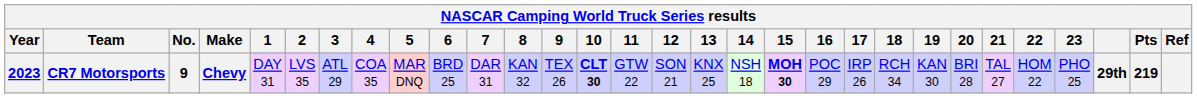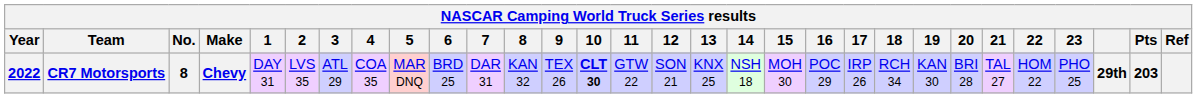 <table class="wikitable" style="text-align:center; font-size:75%">
 <tr>
 <th colspan=30><a href='#'>NASCAR Camping World Truck Series</a> results</th>
 </tr>
 <tr>
 <th>Year</th>
 <th>Team</th>
 <th>No.</th>
 <th>Make</th>
 <th>1</th>
 <th>2</th>
 <th>3</th>
 <th>4</th>
 <th>5</th>
 <th>6</th>
 <th>7</th>
 <th>8</th>
 <th>9</th>
 <th>10</th>
 <th>11</th>
 <th>12</th>
 <th>13</th>
 <th>14</th>
 <th>15</th>
 <th>16</th>
 <th>17</th>
 <th>18</th>
 <th>19</th>
 <th>20</th>
 <th>21</th>
 <th>22</th>
 <th>23</th>
 <th></th>
 <th>Pts</th>
 <th>Ref</th>
 </tr>
 <tr>
-<th><a href='#'>2023</a></th>
+<th><a href='#'>2022</a></th>
 <th><a href='#'>CR7 Motorsports</a></th>
-<th>9</th>
+<th>8</th>
 <th><a href='#'>Chevy</a></th>
 <td style="background:#EFCFFF;"><a href='#'>DAY</a><br><small>31</small></td>
 <td style="background:#EFCFFF;"><a href='#'>LVS</a><br><small>35</small></td>
 <td style="background:#CFCFFF;"><a href='#'>ATL</a><br><small>29</small></td>
 <td style="background:#EFCFFF;"><a href='#'>COA</a><br><small>35</small></td>
 <td style="background:#FFCFCF;"><a href='#'>MAR</a><br><small>DNQ</small></td>
 <td style="background:#CFCFFF;"><a href='#'>BRD</a><br><small>25</small></td>
 <td style="background:#EFCFFF;"><a href='#'>DAR</a><br><small>31</small></td>
 <td style="background:#CFCFFF;"><a href='#'>KAN</a><br><small>32</small></td>
 <td style="background:#CFCFFF;"><a href='#'>TEX</a><br><small>26</small></td>
 <td style="background:#CFCFFF;"><strong><a href='#'>CLT</a><br><small>30</small></strong></td>
 <td style="background:#CFCFFF;"><a href='#'>GTW</a><br><small>22</small></td>
 <td style="background:#CFCFFF;"><a href='#'>SON</a><br><small>21</small></td>
 <td style="background:#CFCFFF;"><a href='#'>KNX</a><br><small>25</small></td>
 <td style="background:#DFFFDF;"><a href='#'>NSH</a><br><small>18</small></td>
-<td style="background:#EFCFFF;"><strong><a href='#'>MOH</a><br><small>30</small></strong></td>
+<td style="background:#EFCFFF;"><a href='#'>MOH</a><br><small>30</small></td>
 <td style="background:#CFCFFF;"><a href='#'>POC</a><br><small>29</small></td>
 <td style="background:#CFCFFF;"><a href='#'>IRP</a><br><small>26</small></td>
 <td style="background:#CFCFFF;"><a href='#'>RCH</a><br><small>34</small></td>
 <td style="background:#CFCFFF;"><a href='#'>KAN</a><br><small>30</small></td>
 <td style="background:#CFCFFF;"><a href='#'>BRI</a><br><small>28</small></td>
 <td style="background:#EFCFFF;"><a href='#'>TAL</a><br><small>27</small></td>
 <td style="background:#CFCFFF;"><a href='#'>HOM</a><br><small>22</small></td>
 <td style="background:#CFCFFF;"><a href='#'>PHO</a><br><small>25</small></td>
 <th>29th</th>
-<th>219</th>
+<th>203</th>
 <th></th>
 </tr>
 </table>
